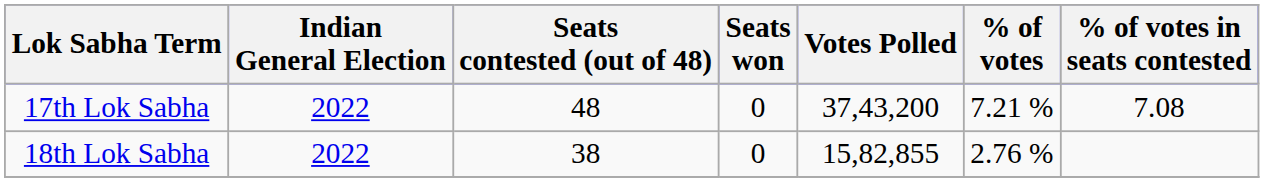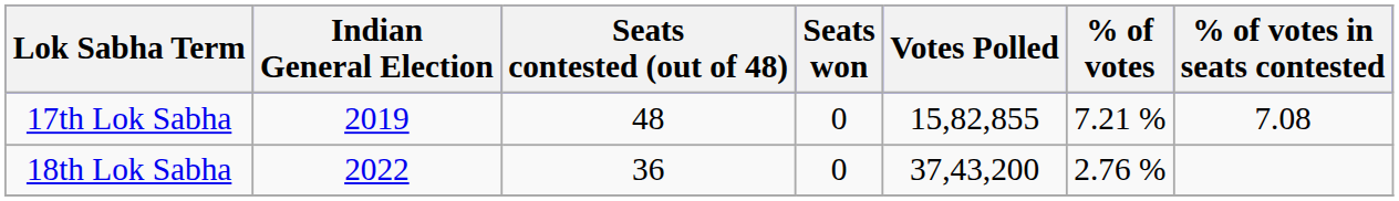 <table class="wikitable sortable" style="text-align:center;">
 <tr style="background:#00f;">
 <th>Lok Sabha Term</th>
 <th>Indian<br>General Election</th>
 <th>Seats<br>contested (out of 48)</th>
 <th>Seats<br>won</th>
 <th>Votes Polled</th>
 <th>% of<br> votes</th>
 <th>% of votes in<br>seats contested</th>
 </tr>
 <tr>
 <td><a href='#'>17th Lok Sabha</a></td>
-<td><a href='#'>2022</a></td>
+<td><a href='#'>2019</a></td>
 <td>48</td>
 <td>0</td>
-<td>37,43,200</td>
+<td>15,82,855</td>
 <td>7.21 %</td>
 <td>7.08</td>
 </tr>
 <tr>
 <td><a href='#'>18th Lok Sabha</a></td>
 <td><a href='#'>2022</a></td>
-<td>38</td>
+<td>36</td>
 <td>0</td>
-<td>15,82,855</td>
+<td>37,43,200</td>
 <td>2.76 %</td>
 <td></td>
 </tr>
 <tr>
 </tr>
 </table>
